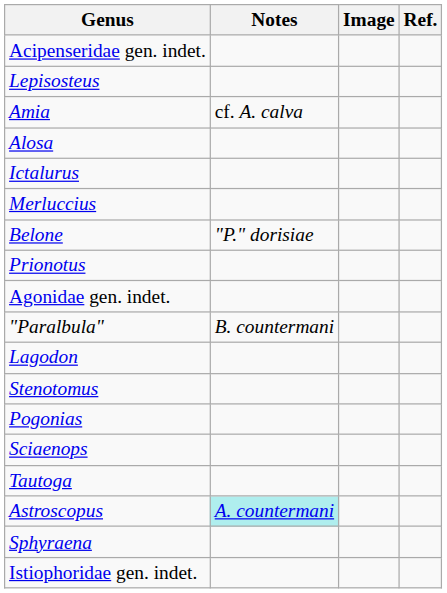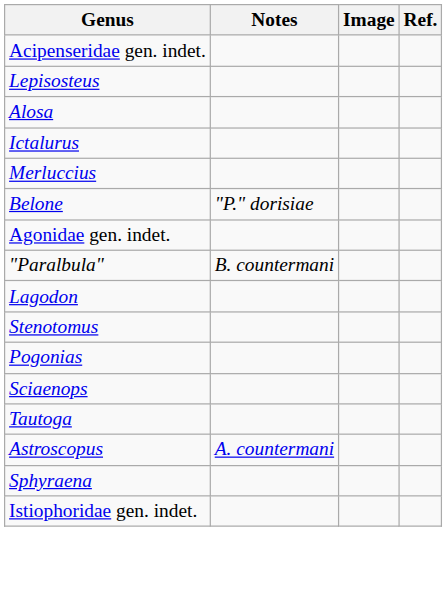 <table class="wikitable">
 <tr>
 <th>Genus</th>
 <th>Notes</th>
 <th>Image</th>
 <th>Ref.</th>
 </tr>
 <tr>
 <td><a href='#'>Acipenseridae</a> gen. indet.</td>
 <td></td>
 <td></td>
 <td></td>
 </tr>
 <tr>
 <td><em><a href='#'>Lepisosteus</a></em></td>
 <td></td>
-<td></td>
-<td></td>
-</tr>
-<tr>
-<td><em><a href='#'>Amia</a></em></td>
-<td>cf. <em>A. calva</em></td>
 <td></td>
 <td></td>
 </tr>
 <tr>
 <td><em><a href='#'>Alosa</a></em></td>
 <td></td>
 <td></td>
 <td></td>
 </tr>
 <tr>
 <td><em><a href='#'>Ictalurus</a></em></td>
 <td></td>
 <td></td>
 <td></td>
 </tr>
 <tr>
 <td><em><a href='#'>Merluccius</a></em></td>
 <td></td>
 <td></td>
 <td></td>
 </tr>
 <tr>
 <td><em><a href='#'>Belone</a></em></td>
 <td><em>"P." dorisiae</em></td>
-<td></td>
-<td></td>
-</tr>
-<tr>
-<td><em><a href='#'>Prionotus</a></em></td>
-<td></td>
 <td></td>
 <td></td>
 </tr>
 <tr>
 <td><a href='#'>Agonidae</a> gen. indet.</td>
 <td></td>
 <td></td>
 <td></td>
 </tr>
 <tr>
 <td><em>"Paralbula"</em></td>
 <td><em>B. countermani</em></td>
 <td></td>
 <td></td>
 </tr>
 <tr>
 <td><em><a href='#'>Lagodon</a></em></td>
 <td></td>
 <td></td>
 <td></td>
 </tr>
 <tr>
 <td><em><a href='#'>Stenotomus</a></em></td>
 <td></td>
 <td></td>
 <td></td>
 </tr>
 <tr>
 <td><em><a href='#'>Pogonias</a></em></td>
 <td></td>
 <td></td>
 <td></td>
 </tr>
 <tr>
 <td><em><a href='#'>Sciaenops</a></em></td>
 <td></td>
 <td></td>
 <td></td>
 </tr>
 <tr>
 <td><em><a href='#'>Tautoga</a></em></td>
 <td></td>
 <td></td>
 <td></td>
 </tr>
 <tr>
 <td><em><a href='#'>Astroscopus</a></em></td>
-<td style="background: paleturquoise;"><em><a href='#'>A. countermani</a></em></td>
+<td><em><a href='#'>A. countermani</a></em></td>
 <td></td>
 <td></td>
 </tr>
 <tr>
 <td><em><a href='#'>Sphyraena</a></em></td>
 <td></td>
 <td></td>
 <td></td>
 </tr>
 <tr>
 <td><a href='#'>Istiophoridae</a> gen. indet.</td>
 <td></td>
 <td></td>
 <td></td>
 </tr>
 </table>
